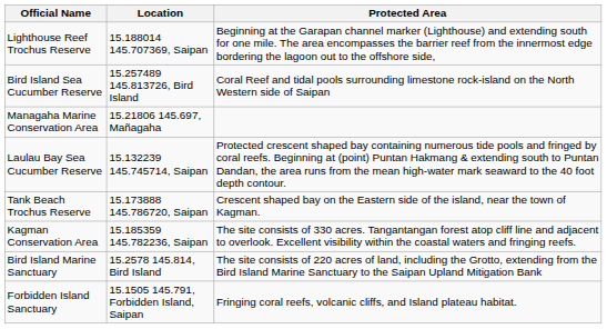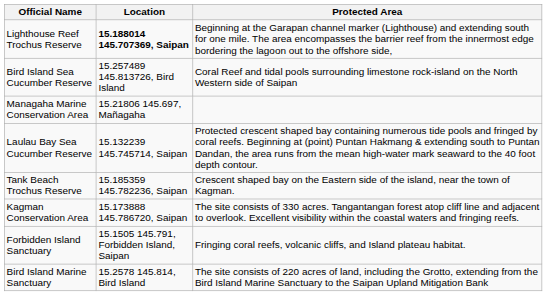 <table class="wikitable sortable">
 <tr>
 <th>Official Name</th>
 <th>Location</th>
 <th>Protected Area</th>
 </tr>
 <tr>
 <td>Lighthouse Reef Trochus Reserve</td>
-<td>15.188014 145.707369, Saipan</td>
+<td><strong>15.188014 145.707369, Saipan</strong></td>
 <td>Beginning at the Garapan channel marker (Lighthouse) and extending south for one mile. The area encompasses the barrier reef from the innermost edge bordering the lagoon out to the offshore side,</td>
 </tr>
 <tr>
 <td>Bird Island Sea Cucumber Reserve</td>
 <td>15.257489 145.813726, Bird Island</td>
 <td>Coral Reef and tidal pools surrounding limestone rock-island on the North Western side of Saipan</td>
 </tr>
 <tr>
 <td>Managaha Marine Conservation Area</td>
 <td>15.21806 145.697, Mañagaha</td>
 <td></td>
 </tr>
 <tr>
 <td>Laulau Bay Sea Cucumber Reserve</td>
 <td>15.132239 145.745714, Saipan</td>
 <td>Protected crescent shaped bay containing numerous tide pools and fringed by coral reefs. Beginning at (point) Puntan Hakmang & extending south to Puntan Dandan, the area runs from the mean high-water mark seaward to the 40 foot depth contour.</td>
 </tr>
 <tr>
 <td>Tank Beach Trochus Reserve</td>
-<td>15.173888 145.786720, Saipan</td>
+<td>15.185359 145.782236, Saipan</td>
 <td>Crescent shaped bay on the Eastern side of the island, near the town of Kagman.</td>
 </tr>
 <tr>
 <td>Kagman Conservation Area</td>
-<td>15.185359 145.782236, Saipan</td>
+<td>15.173888 145.786720, Saipan</td>
 <td>The site consists of 330 acres. Tangantangan forest atop cliff line and adjacent to overlook. Excellent visibility within the coastal waters and fringing reefs.</td>
+</tr>
+<tr>
+<td>Forbidden Island Sanctuary</td>
+<td>15.1505 145.791, Forbidden Island, Saipan</td>
+<td>Fringing coral reefs, volcanic cliffs, and Island plateau habitat.</td>
 </tr>
 <tr>
 <td>Bird Island Marine Sanctuary</td>
 <td>15.2578 145.814, Bird Island</td>
 <td>The site consists of 220 acres of land, including the Grotto, extending from the Bird Island Marine Sanctuary to the Saipan Upland Mitigation Bank</td>
 </tr>
-<tr>
-<td>Forbidden Island Sanctuary</td>
-<td>15.1505 145.791, Forbidden Island, Saipan</td>
-<td>Fringing coral reefs, volcanic cliffs, and Island plateau habitat.</td>
-</tr>
 </table>
